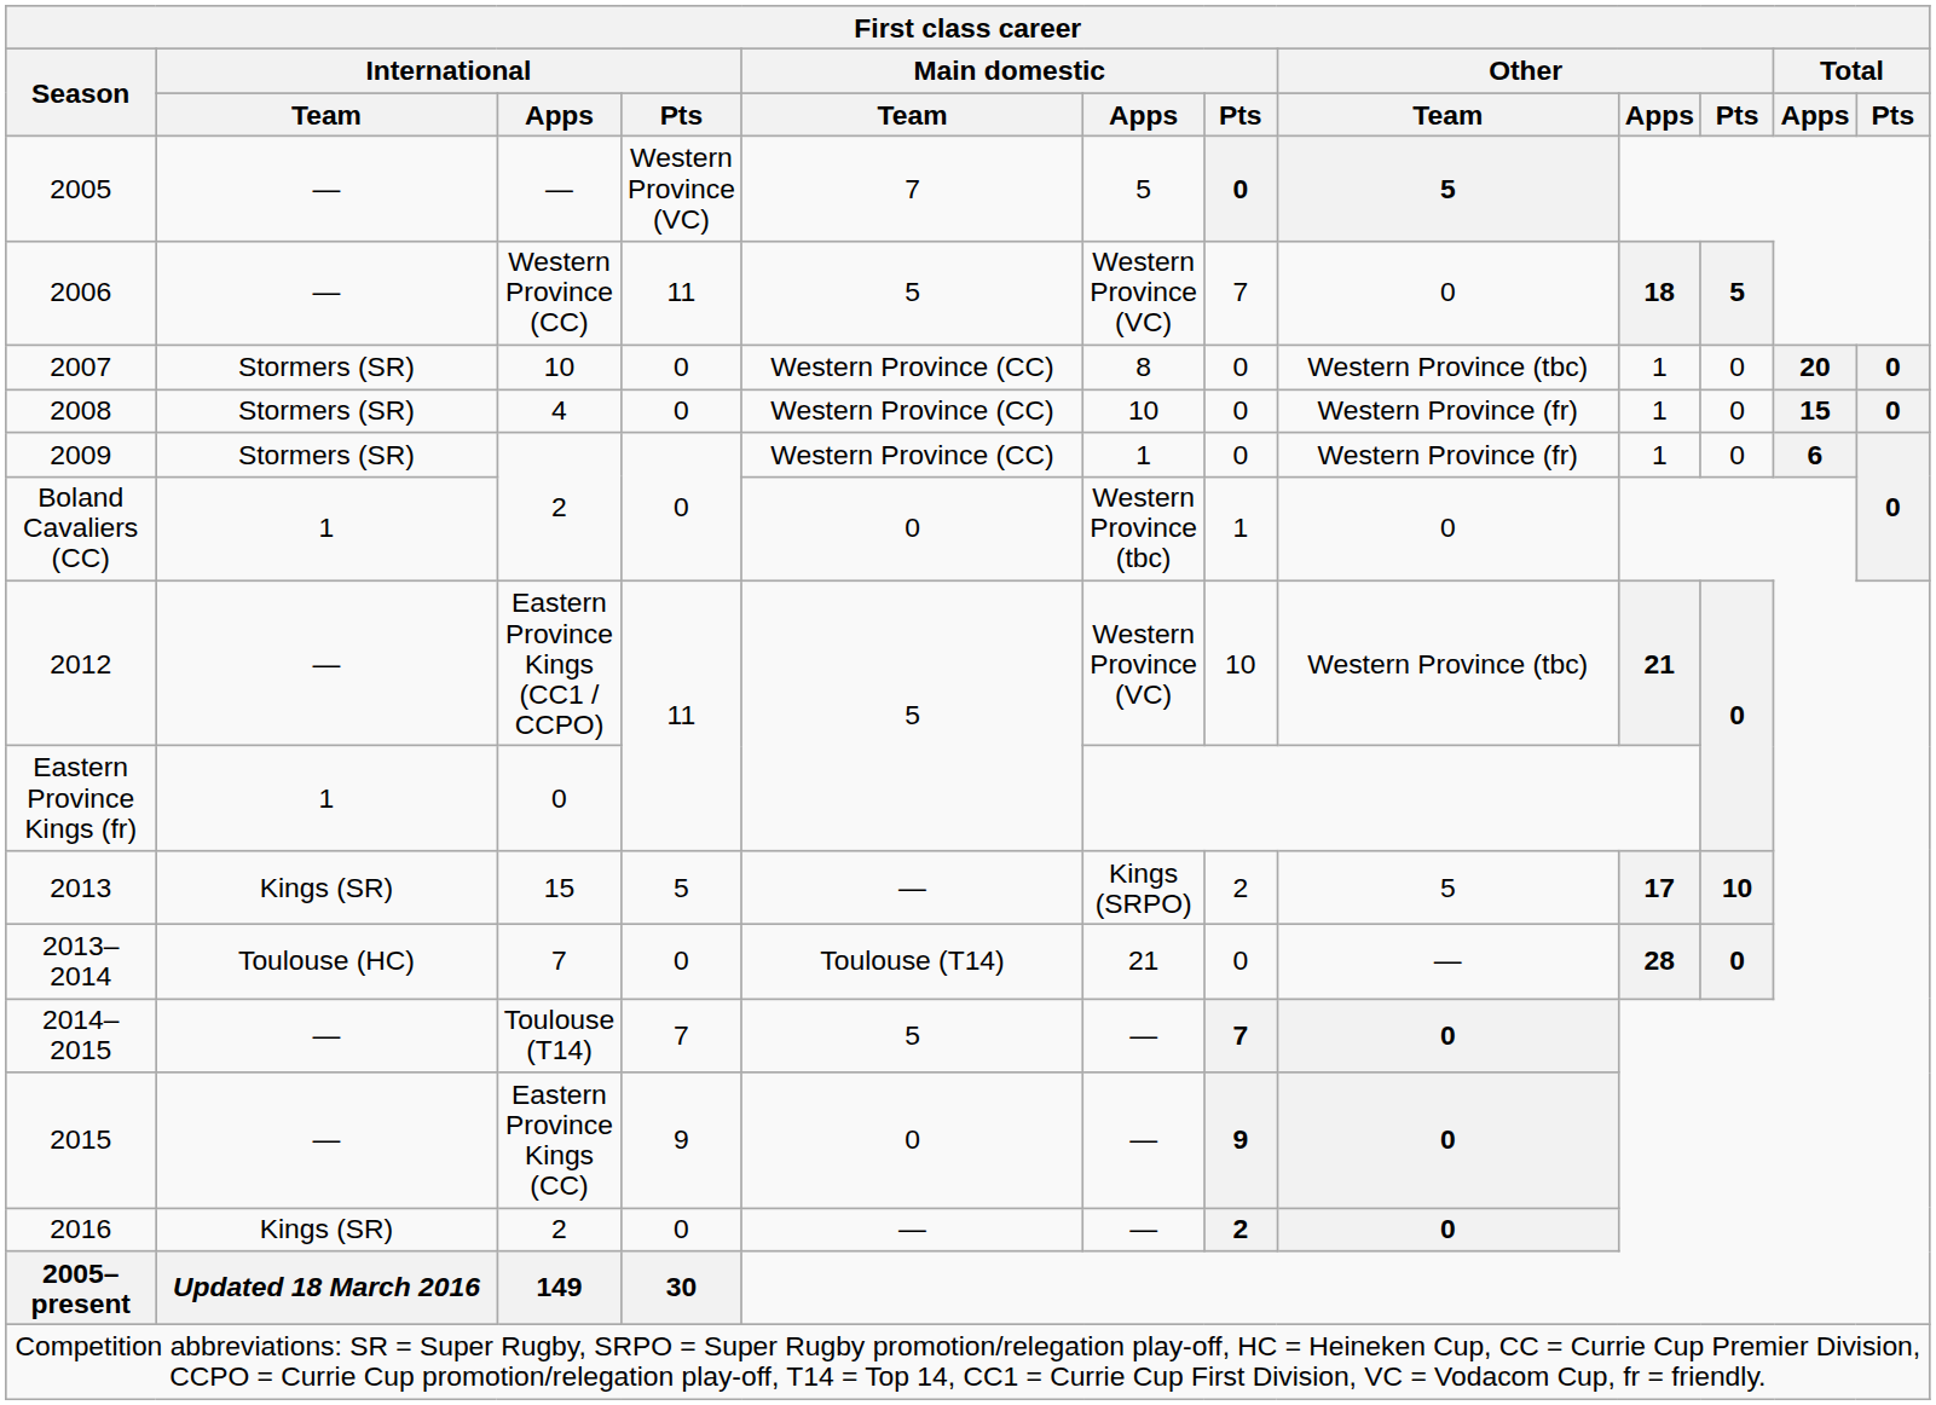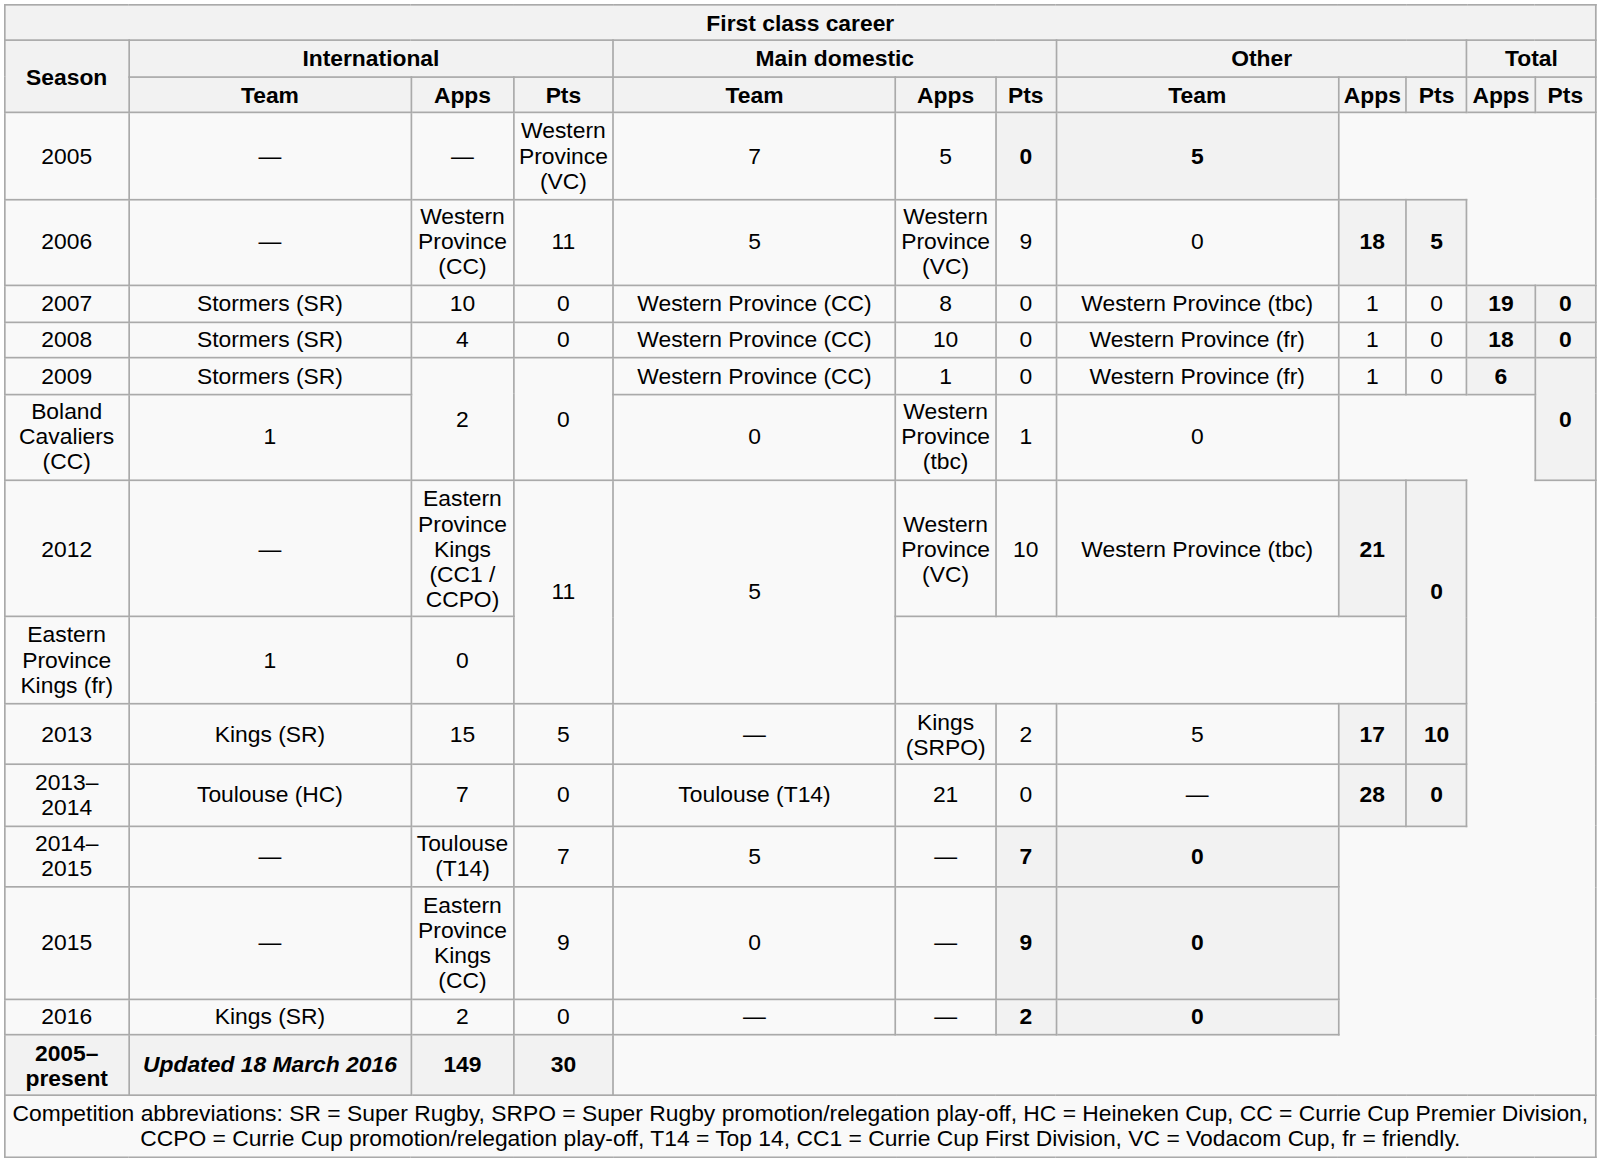 <table class="wikitable" style="text-align:center; font-size:85%; width:75%">
 <tr>
 <th colspan=100%>First class career</th>
 </tr>
 <tr>
 <th style="width:8%;" rowspan=2>Season</th>
 <th colspan=3>International</th>
 <th colspan=3>Main domestic</th>
 <th colspan=3>Other</th>
 <th colspan=2>Total</th>
 </tr>
 <tr>
 <th style="width:20%;">Team</th>
 <th style="width:4%;">Apps</th>
 <th style="width:4%;">Pts</th>
 <th style="width:20%;">Team</th>
 <th style="width:4%;">Apps</th>
 <th style="width:4%;">Pts</th>
 <th style="width:20%;">Team</th>
 <th style="width:4%;">Apps</th>
 <th style="width:4%;">Pts</th>
 <th style="width:4%;">Apps</th>
 <th style="width:4%;">Pts</th>
 </tr>
 <tr>
 <td> 2005</td>
 <td>—</td>
 <td>—</td>
 <td>Western Province (VC)</td>
 <td>7</td>
 <td>5</td>
 <th> 0</th>
 <th>5</th>
 </tr>
 <tr>
 <td> 2006</td>
 <td>—</td>
 <td>Western Province (CC)</td>
 <td>11</td>
 <td>5</td>
 <td>Western Province (VC)</td>
-<td>7</td>
+<td>9</td>
 <td>0</td>
 <th> 18</th>
 <th>5</th>
 </tr>
 <tr>
 <td> 2007</td>
 <td>Stormers (SR)</td>
 <td>10</td>
 <td>0</td>
 <td>Western Province (CC)</td>
 <td>8</td>
 <td>0</td>
 <td>Western Province (tbc)</td>
 <td>1</td>
 <td>0</td>
-<th> 20</th>
+<th> 19</th>
 <th>0</th>
 </tr>
 <tr>
 <td> 2008</td>
 <td>Stormers (SR)</td>
 <td>4</td>
 <td>0</td>
 <td>Western Province (CC)</td>
 <td>10</td>
 <td>0</td>
 <td>Western Province (fr)</td>
 <td>1</td>
 <td>0</td>
-<th> 15</th>
+<th> 18</th>
 <th>0</th>
 </tr>
 <tr>
 <td>2009</td>
 <td>Stormers (SR)</td>
 <td rowspan=2>2</td>
 <td rowspan=2>0</td>
 <td>Western Province (CC)</td>
 <td>1</td>
 <td>0</td>
 <td>Western Province (fr)</td>
 <td>1</td>
 <td>0</td>
 <th>6</th>
 <th rowspan=2>0</th>
 </tr>
 <tr>
 <td>Boland Cavaliers (CC)</td>
 <td>1</td>
 <td>0</td>
 <td>Western Province (tbc)</td>
 <td>1</td>
 <td>0</td>
 </tr>
 <tr>
 <td>2012</td>
 <td>—</td>
 <td>Eastern Province Kings (CC1 / CCPO)</td>
 <td rowspan=2>11</td>
 <td rowspan=2>5</td>
 <td>Western Province (VC)</td>
 <td>10</td>
 <td>Western Province (tbc)</td>
 <th>21</th>
 <th rowspan=2>0</th>
 </tr>
 <tr>
 <td>Eastern Province Kings (fr)</td>
 <td>1</td>
 <td>0</td>
 </tr>
 <tr>
 <td> 2013</td>
 <td>Kings (SR)</td>
 <td>15</td>
 <td>5</td>
 <td>—</td>
 <td>Kings (SRPO)</td>
 <td>2</td>
 <td>5</td>
 <th> 17</th>
 <th>10</th>
 </tr>
 <tr>
 <td> 2013–2014</td>
 <td>Toulouse (HC)</td>
 <td>7</td>
 <td>0</td>
 <td>Toulouse (T14)</td>
 <td>21</td>
 <td>0</td>
 <td>—</td>
 <th> 28</th>
 <th>0</th>
 </tr>
 <tr>
 <td> 2014–2015</td>
 <td>—</td>
 <td>Toulouse (T14)</td>
 <td>7</td>
 <td>5</td>
 <td>—</td>
 <th> 7</th>
 <th>0</th>
 </tr>
 <tr>
 <td> 2015</td>
 <td>—</td>
 <td>Eastern Province Kings (CC)</td>
 <td>9</td>
 <td>0</td>
 <td>—</td>
 <th> 9</th>
 <th>0</th>
 </tr>
 <tr>
 <td> 2016</td>
 <td>Kings (SR)</td>
 <td>2</td>
 <td>0</td>
 <td>—</td>
 <td>—</td>
 <th> 2</th>
 <th>0</th>
 </tr>
 <tr>
 <th> 2005–present</th>
 <th><em>Updated 18 March 2016</em></th>
 <th> 149</th>
 <th>30</th>
 </tr>
 <tr>
 <td colspan="100%">Competition abbreviations: SR = Super Rugby, SRPO = Super Rugby promotion/relegation play-off, HC = Heineken Cup, CC = Currie Cup Premier Division, CCPO = Currie Cup promotion/relegation play-off, T14 = Top 14, CC1 = Currie Cup First Division, VC = Vodacom Cup, fr = friendly.</td>
 </tr>
 </table>
